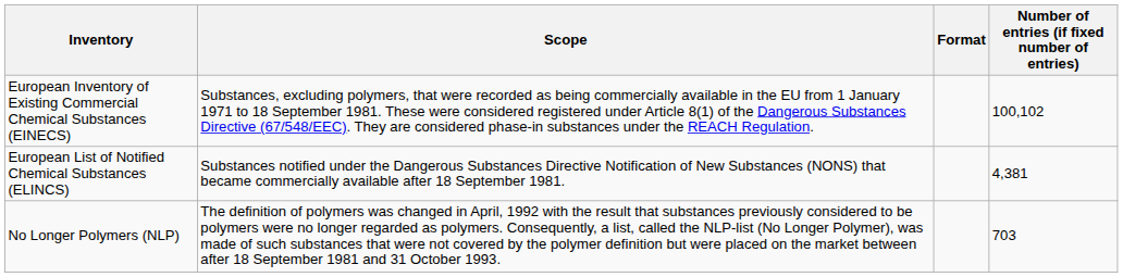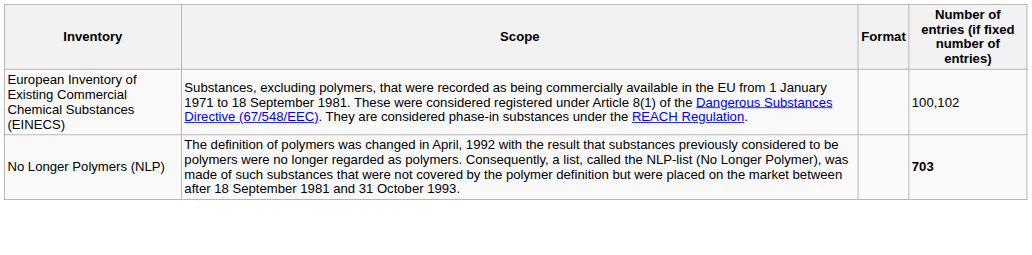 <table class="wikitable">
 <tr>
 <th>Inventory</th>
 <th>Scope</th>
 <th>Format</th>
 <th>Number of entries (if fixed number of entries)</th>
 </tr>
 <tr>
 <td>European Inventory of Existing Commercial Chemical Substances (EINECS)</td>
 <td>Substances, excluding polymers, that were recorded as being commercially available in the EU from 1 January 1971 to 18 September 1981. These were considered registered under Article 8(1) of the <a href='#'>Dangerous Substances Directive (67/548/EEC)</a>. They are considered phase-in substances under the <a href='#'>REACH Regulation</a>.</td>
 <td><br></td>
 <td>100,102</td>
 </tr>
 <tr>
-<td>European List of Notified Chemical Substances (ELINCS)</td>
-<td>Substances notified under the Dangerous Substances Directive Notification of New Substances (NONS) that became commercially available after 18 September 1981.</td>
-<td></td>
-<td>4,381</td>
-</tr>
-<tr>
 <td>No Longer Polymers (NLP)</td>
 <td>The definition of polymers was changed in April, 1992 with the result that substances previously considered to be polymers were no longer regarded as polymers. Consequently, a list, called the NLP-list (No Longer Polymer), was made of such substances that were not covered by the polymer definition but were placed on the market between after 18 September 1981 and 31 October 1993.</td>
 <td></td>
-<td>703</td>
+<td><strong>703</strong></td>
 </tr>
 </table>
